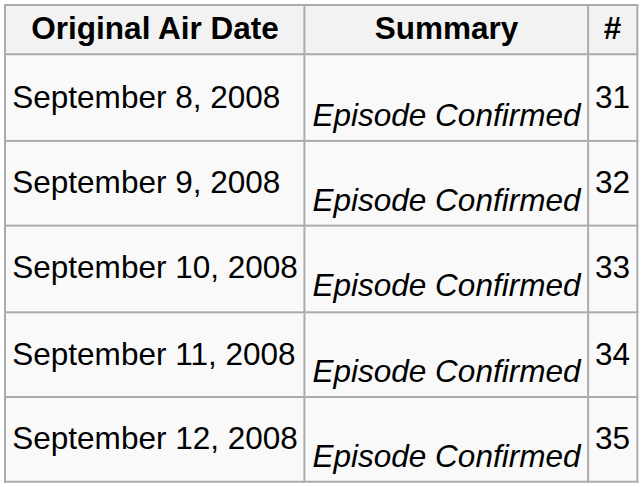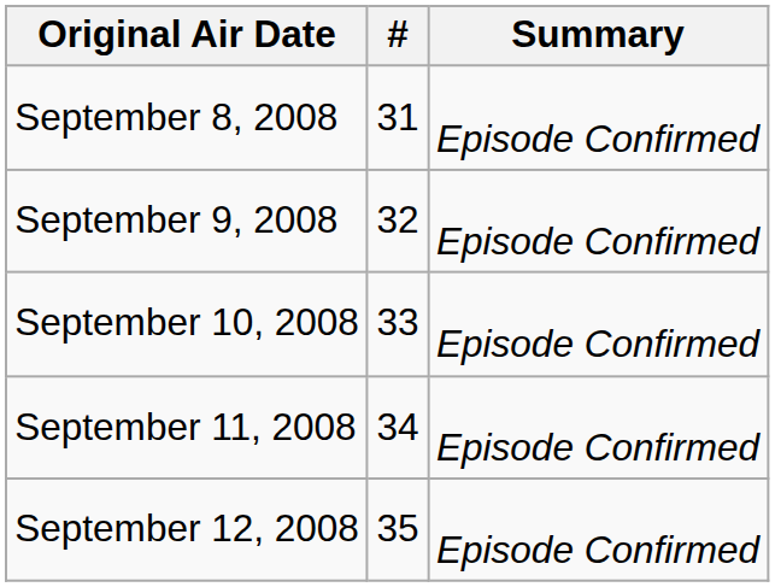 <table class="wikitable">
 <tr>
 <th>Original Air Date</th>
+<th>#</th>
 <th>Summary</th>
-<th>#</th>
 </tr>
 <tr>
 <td>September 8, 2008</td>
+<td>31</td>
 <td><br><em>Episode Confirmed</em></td>
-<td>31</td>
 </tr>
 <tr>
 <td>September 9, 2008</td>
+<td>32</td>
 <td><br><em>Episode Confirmed</em></td>
-<td>32</td>
 </tr>
 <tr>
 <td>September 10, 2008</td>
+<td>33</td>
 <td><br><em>Episode Confirmed</em></td>
-<td>33</td>
 </tr>
 <tr>
 <td>September 11, 2008</td>
+<td>34</td>
 <td><br><em>Episode Confirmed</em></td>
-<td>34</td>
 </tr>
 <tr>
 <td>September 12, 2008</td>
+<td>35</td>
 <td><br><em>Episode Confirmed</em></td>
-<td>35</td>
 </tr>
 </table>
